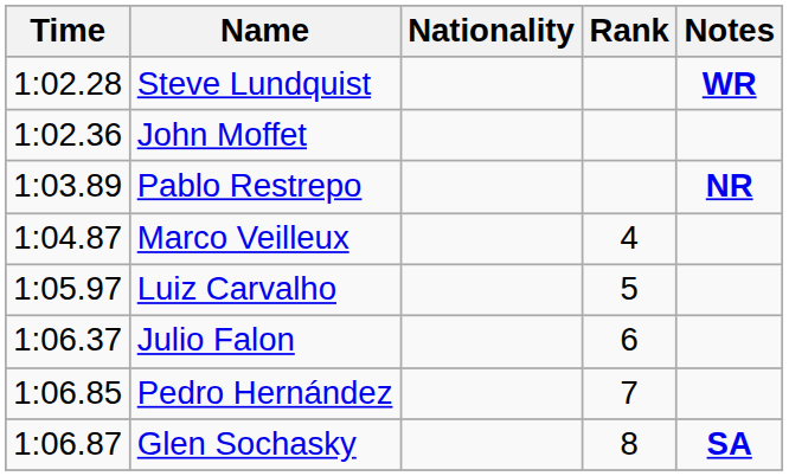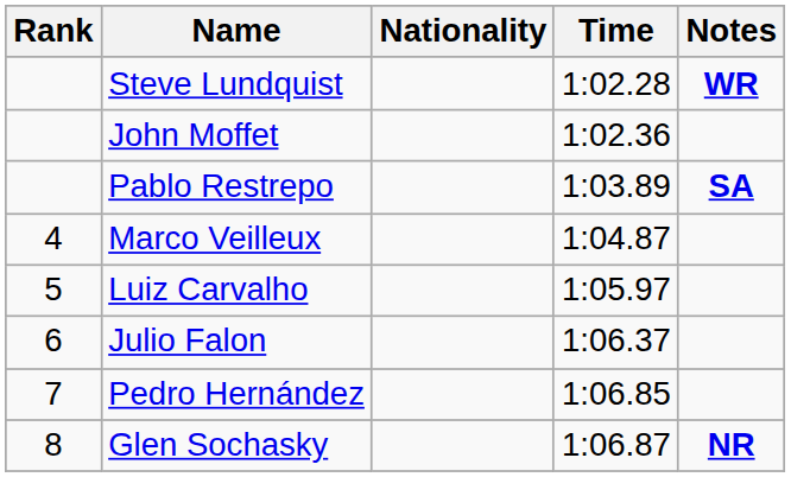 <table class="wikitable sortable" style="text-align:center">
 <tr>
-<th>Time</th>
+<th>Rank</th>
 <th>Name</th>
 <th>Nationality</th>
-<th>Rank</th>
+<th>Time</th>
 <th>Notes</th>
 </tr>
 <tr>
-<td>1:02.28</td>
+<td></td>
 <td align=left><a href='#'>Steve Lundquist</a></td>
 <td align=left></td>
-<td></td>
+<td>1:02.28</td>
 <td><strong><a href='#'>WR</a></strong></td>
 </tr>
 <tr>
-<td>1:02.36</td>
+<td></td>
 <td align=left><a href='#'>John Moffet</a></td>
 <td align=left></td>
-<td></td>
+<td>1:02.36</td>
 <td></td>
 </tr>
 <tr>
-<td>1:03.89</td>
+<td></td>
 <td align=left><a href='#'>Pablo Restrepo</a></td>
 <td align=left></td>
-<td></td>
-<td><strong><a href='#'>NR</a></strong></td>
+<td>1:03.89</td>
+<td><strong><a href='#'>SA</a></strong></td>
 </tr>
 <tr>
-<td>1:04.87</td>
+<td>4</td>
 <td align=left><a href='#'>Marco Veilleux</a></td>
 <td align=left></td>
-<td>4</td>
+<td>1:04.87</td>
 <td></td>
 </tr>
 <tr>
-<td>1:05.97</td>
+<td>5</td>
 <td align=left><a href='#'>Luiz Carvalho</a></td>
 <td align=left></td>
-<td>5</td>
+<td>1:05.97</td>
 <td></td>
 </tr>
 <tr>
-<td>1:06.37</td>
+<td>6</td>
 <td align=left><a href='#'>Julio Falon</a></td>
 <td align=left></td>
-<td>6</td>
+<td>1:06.37</td>
 <td></td>
 </tr>
 <tr>
-<td>1:06.85</td>
+<td>7</td>
 <td align=left><a href='#'>Pedro Hernández</a></td>
 <td align=left></td>
-<td>7</td>
+<td>1:06.85</td>
 <td></td>
 </tr>
 <tr>
-<td>1:06.87</td>
+<td>8</td>
 <td align=left><a href='#'>Glen Sochasky</a></td>
 <td align=left></td>
-<td>8</td>
-<td><strong><a href='#'>SA</a></strong></td>
+<td>1:06.87</td>
+<td><strong><a href='#'>NR</a></strong></td>
 </tr>
 </table>
